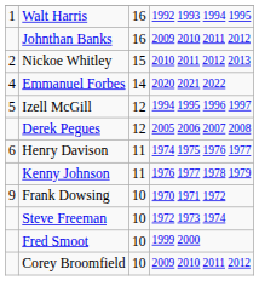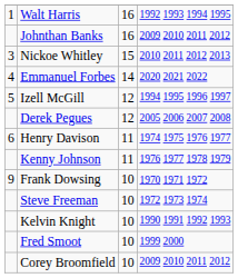 <table class="wikitable">
 <tr>
 </tr>
 <tr>
 <td>1</td>
 <td><a href='#'>Walt Harris</a></td>
 <td>16</td>
 <td style="font-size:80%;"><a href='#'>1992</a> <a href='#'>1993</a> <a href='#'>1994</a> <a href='#'>1995</a></td>
 </tr>
 <tr>
 <td></td>
 <td><a href='#'>Johnthan Banks</a></td>
 <td>16</td>
 <td style="font-size:80%;"><a href='#'>2009</a> <a href='#'>2010</a> <a href='#'>2011</a> <a href='#'>2012</a></td>
 </tr>
 <tr>
-<td>2</td>
+<td>3</td>
 <td>Nickoe Whitley</td>
 <td>15</td>
 <td style="font-size:80%;"><a href='#'>2010</a> <a href='#'>2011</a> <a href='#'>2012</a> <a href='#'>2013</a></td>
 </tr>
 <tr>
 <td>4</td>
 <td><a href='#'>Emmanuel Forbes</a></td>
 <td>14</td>
 <td style="font-size:80%;"><a href='#'>2020</a> <a href='#'>2021</a> <a href='#'>2022</a></td>
 </tr>
 <tr>
 <td>5</td>
 <td>Izell McGill</td>
 <td>12</td>
 <td style="font-size:80%;"><a href='#'>1994</a> <a href='#'>1995</a> <a href='#'>1996</a> <a href='#'>1997</a></td>
 </tr>
 <tr>
 <td></td>
 <td><a href='#'>Derek Pegues</a></td>
 <td>12</td>
 <td style="font-size:80%;"><a href='#'>2005</a> <a href='#'>2006</a> <a href='#'>2007</a> <a href='#'>2008</a></td>
 </tr>
 <tr>
 <td>6</td>
 <td>Henry Davison</td>
 <td>11</td>
 <td style="font-size:80%;"><a href='#'>1974</a> <a href='#'>1975</a> <a href='#'>1976</a> <a href='#'>1977</a></td>
 </tr>
 <tr>
 <td></td>
 <td><a href='#'>Kenny Johnson</a></td>
 <td>11</td>
 <td style="font-size:80%;"><a href='#'>1976</a> <a href='#'>1977</a> <a href='#'>1978</a> <a href='#'>1979</a></td>
 </tr>
 <tr>
 <td>9</td>
 <td>Frank Dowsing</td>
 <td>10</td>
 <td style="font-size:80%;"><a href='#'>1970</a> <a href='#'>1971</a> <a href='#'>1972</a></td>
 </tr>
 <tr>
 <td></td>
 <td><a href='#'>Steve Freeman</a></td>
 <td>10</td>
 <td style="font-size:80%;"><a href='#'>1972</a> <a href='#'>1973</a> <a href='#'>1974</a></td>
 </tr>
 <tr>
 <td></td>
+<td>Kelvin Knight</td>
+<td>10</td>
+<td style="font-size:80%;"><a href='#'>1990</a> <a href='#'>1991</a> <a href='#'>1992</a> <a href='#'>1993</a></td>
+</tr>
+<tr>
+<td></td>
 <td><a href='#'>Fred Smoot</a></td>
 <td>10</td>
 <td style="font-size:80%;"><a href='#'>1999</a> <a href='#'>2000</a></td>
 </tr>
 <tr>
 <td></td>
 <td>Corey Broomfield</td>
 <td>10</td>
 <td style="font-size:80%;"><a href='#'>2009</a> <a href='#'>2010</a> <a href='#'>2011</a> <a href='#'>2012</a></td>
 </tr>
 </table>
